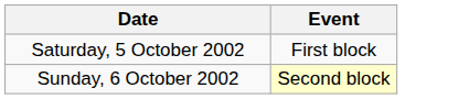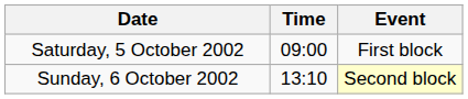 <table class = "wikitable" style="text-align:center;">
 <tr>
 <th width=220>Date</th>
+<th width=50>Time</th>
 <th width=100>Event</th>
 </tr>
 <tr>
 <td>Saturday, 5 October 2002</td>
+<td>09:00</td>
 <td>First block</td>
 </tr>
 <tr>
 <td>Sunday, 6 October 2002</td>
+<td>13:10</td>
 <td bgcolor=ffffcc>Second block</td>
 </tr>
 </table>
